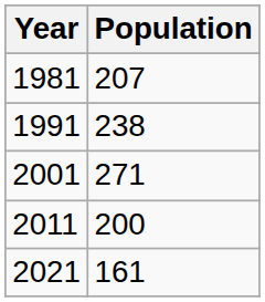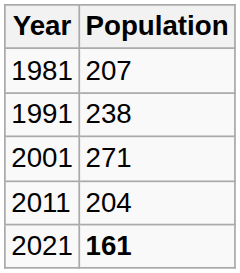 <table class=wikitable>
 <tr>
 <th>Year</th>
 <th>Population</th>
 </tr>
 <tr>
 <td>1981</td>
 <td>207</td>
 </tr>
 <tr>
 <td>1991</td>
 <td>238</td>
 </tr>
 <tr>
 <td>2001</td>
 <td>271</td>
 </tr>
 <tr>
 <td>2011</td>
-<td>200</td>
+<td>204</td>
 </tr>
 <tr>
 <td>2021</td>
-<td>161</td>
+<td><strong>161</strong></td>
 </tr>
 </table>
